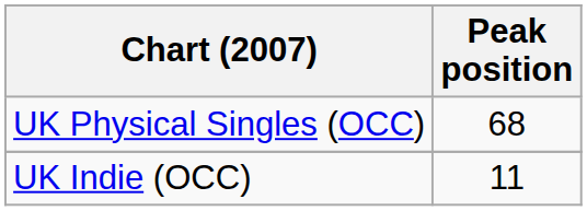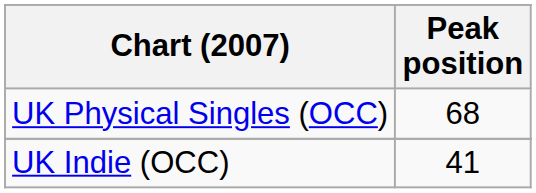 <table class="wikitable sortable plainrowheaders">
 <tr>
 <th scope="col">Chart (2007)</th>
 <th scope="col">Peak<br>position</th>
 </tr>
 <tr>
 <td align="left"><a href='#'>UK Physical Singles</a> (<a href='#'>OCC</a>)</td>
 <td align="center">68</td>
 </tr>
 <tr>
 </tr>
 <tr>
 <td align="left"><a href='#'>UK Indie</a> (OCC)</td>
-<td align="center">11</td>
+<td align="center">41</td>
 </tr>
 </table>
